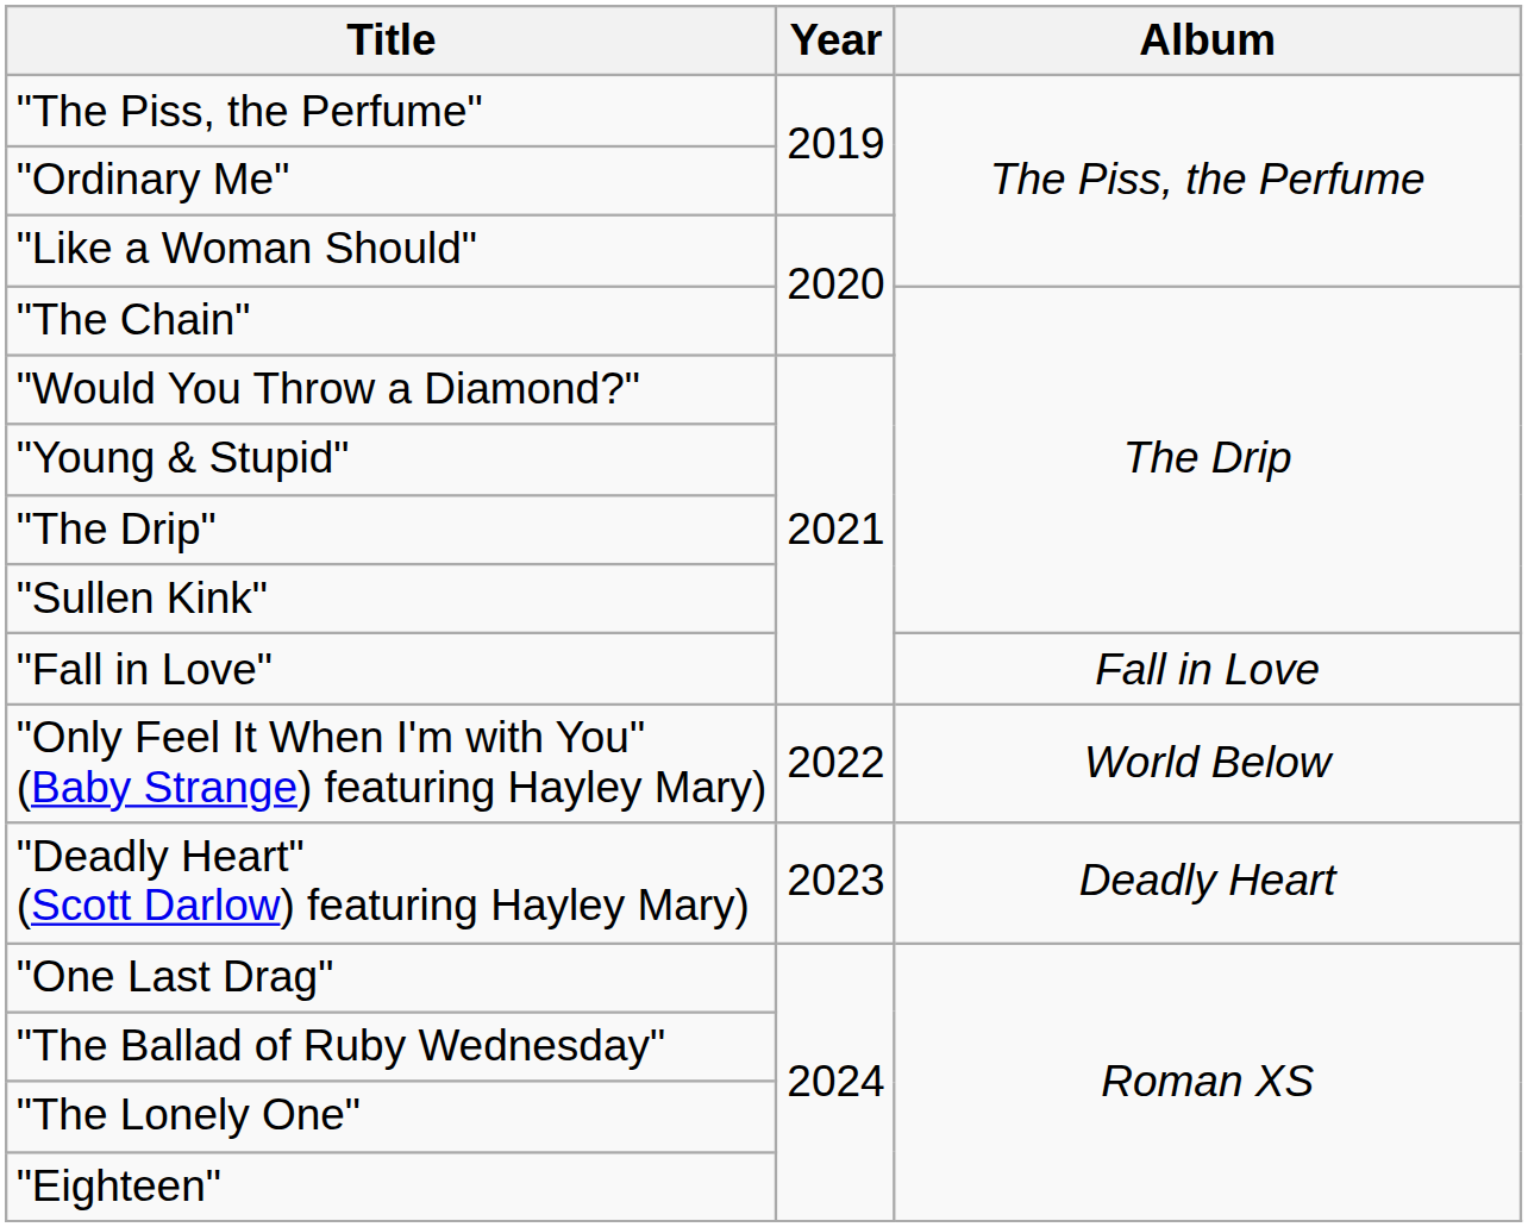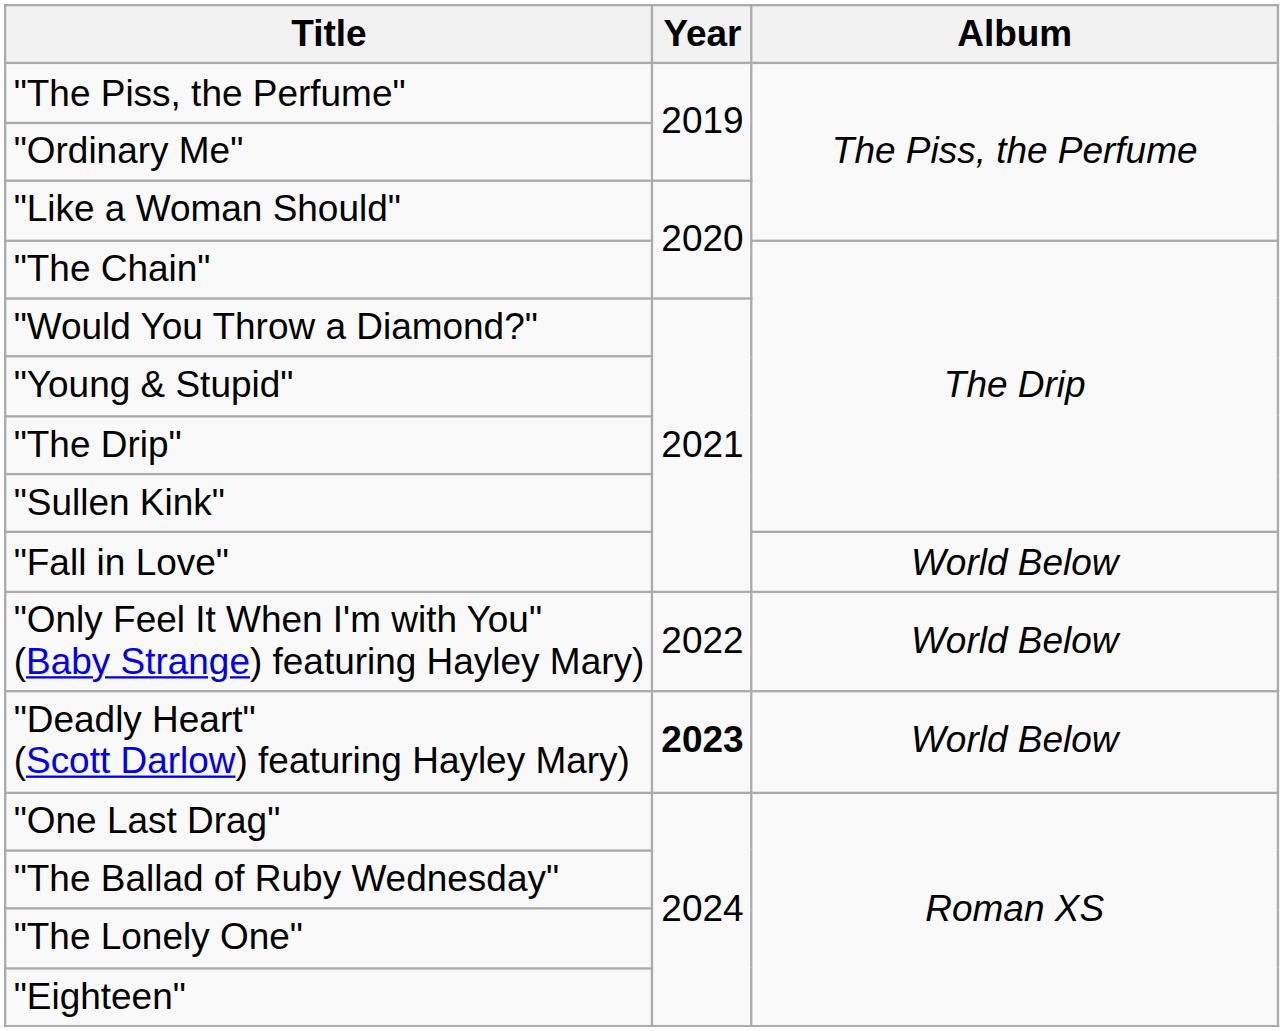 <table class="wikitable" style="text-align:center;">
 <tr>
 <th scope="col">Title</th>
 <th scope="col">Year</th>
 <th scope="col" width="220">Album</th>
 </tr>
 <tr>
 <td align="left">"The Piss, the Perfume"</td>
 <td rowspan="2">2019</td>
 <td rowspan="3"><em>The Piss, the Perfume</em></td>
 </tr>
 <tr>
 <td align="left">"Ordinary Me"</td>
 </tr>
 <tr>
 <td align="left">"Like a Woman Should"</td>
 <td rowspan="2">2020</td>
 </tr>
 <tr>
 <td align="left">"The Chain"</td>
 <td rowspan="5"><em>The Drip</em></td>
 </tr>
 <tr>
 <td align="left">"Would You Throw a Diamond?"</td>
 <td rowspan="5">2021</td>
 </tr>
 <tr>
 <td align="left">"Young & Stupid"</td>
 </tr>
 <tr>
 <td align="left">"The Drip"</td>
 </tr>
 <tr>
 <td align="left">"Sullen Kink"</td>
 </tr>
 <tr>
 <td align="left">"Fall in Love"</td>
-<td><em>Fall in Love</em></td>
+<td rowspan="1"><em>World Below</em></td>
 </tr>
 <tr>
 <td align="left">"Only Feel It When I'm with You" <br> (<a href='#'>Baby Strange</a>) featuring Hayley Mary)</td>
 <td rowspan="1">2022</td>
 <td rowspan="1"><em>World Below</em></td>
 </tr>
 <tr>
 <td align="left">"Deadly Heart"<br>(<a href='#'>Scott Darlow</a>) featuring Hayley Mary)</td>
-<td rowspan="1">2023</td>
-<td rowspan="1"><em>Deadly Heart</em></td>
+<td rowspan="1"><strong>2023</strong></td>
+<td rowspan="1"><em>World Below</em></td>
 </tr>
 <tr>
 <td align="left">"One Last Drag"</td>
 <td rowspan="4">2024</td>
 <td rowspan="4"><em>Roman XS</em></td>
 </tr>
 <tr>
 <td align="left">"The Ballad of Ruby Wednesday"</td>
 </tr>
 <tr>
 <td align="left">"The Lonely One"</td>
 </tr>
 <tr>
 <td align="left">"Eighteen"</td>
 </tr>
 <tr>
 </tr>
 </table>
